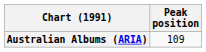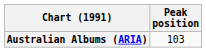 <table class="wikitable plainrowheaders">
 <tr>
 <th scope="col">Chart (1991)</th>
 <th scope="col">Peak<br>position</th>
 </tr>
 <tr>
 <th scope="row">Australian Albums (<a href='#'>ARIA</a>)</th>
-<td align="center">109</td>
+<td align="center">103</td>
 </tr>
 </table>
